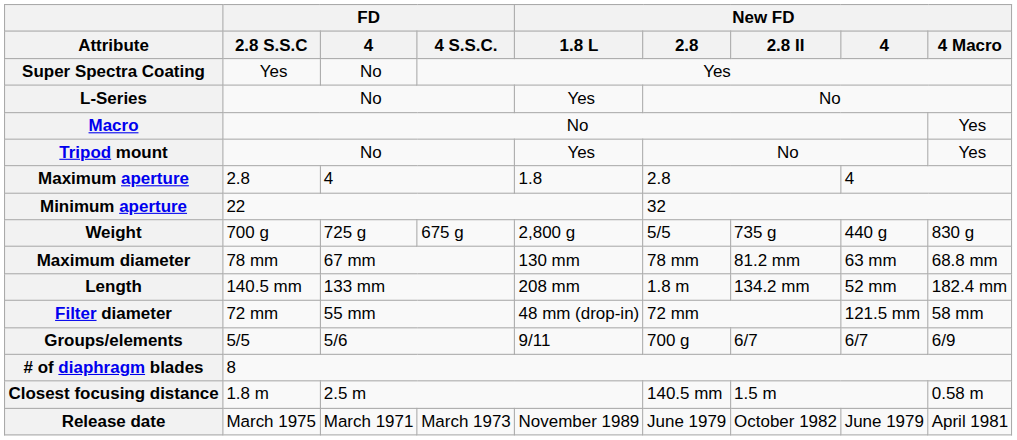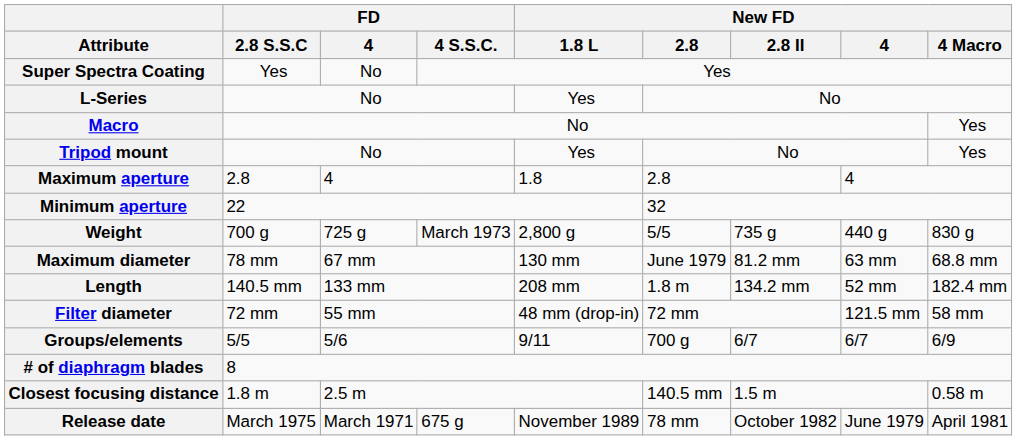 <table class = "wikitable">
 <tr>
 <th></th>
 <th colspan=3>FD</th>
 <th colspan=5>New FD</th>
 </tr>
 <tr bgcolor="#CCCCCC">
 <th>Attribute</th>
 <th>2.8 S.S.C</th>
 <th>4</th>
 <th>4 S.S.C.</th>
 <th>1.8 L</th>
 <th>2.8</th>
 <th>2.8 II</th>
 <th>4</th>
 <th>4 Macro</th>
 </tr>
 <tr>
 <th>Super Spectra Coating</th>
 <td align="center" colspan="1"> Yes</td>
 <td align="center" colspan="1"> No</td>
 <td align="center" colspan="6"> Yes</td>
 </tr>
 <tr>
 <th>L-Series</th>
 <td align="center" colspan="3"> No</td>
 <td align="center" colspan="1"> Yes</td>
 <td align="center" colspan="4"> No</td>
 </tr>
 <tr>
 <th><a href='#'>Macro</a></th>
 <td align="center" colspan="7"> No</td>
 <td align="center" colspan="1"> Yes</td>
 </tr>
 <tr>
 <th><a href='#'>Tripod</a> mount</th>
 <td align="center" colspan="3"> No</td>
 <td align="center" colspan="1"> Yes</td>
 <td align="center" colspan="3"> No</td>
 <td align="center" colspan="1"> Yes</td>
 </tr>
 <tr>
 <th>Maximum <a href='#'>aperture</a></th>
 <td>2.8</td>
 <td colspan="2">4</td>
 <td>1.8</td>
 <td colspan="2">2.8</td>
 <td colspan="2">4</td>
 </tr>
 <tr>
 <th>Minimum <a href='#'>aperture</a></th>
 <td colspan="4">22</td>
 <td colspan="4">32</td>
 </tr>
 <tr>
 <th>Weight</th>
 <td>700 g</td>
 <td>725 g</td>
-<td>675 g</td>
+<td>March 1973</td>
 <td>2,800 g</td>
 <td>5/5</td>
 <td>735 g</td>
 <td>440 g</td>
 <td>830 g</td>
 </tr>
 <tr>
 <th>Maximum diameter</th>
 <td>78 mm</td>
 <td colspan="2">67 mm</td>
 <td>130 mm</td>
-<td>78 mm</td>
+<td>June 1979</td>
 <td>81.2 mm</td>
 <td>63 mm</td>
 <td>68.8 mm</td>
 </tr>
 <tr>
 <th>Length</th>
 <td>140.5 mm</td>
 <td colspan="2">133 mm</td>
 <td>208 mm</td>
 <td>1.8 m</td>
 <td>134.2 mm</td>
 <td>52 mm</td>
 <td>182.4 mm</td>
 </tr>
 <tr>
 <th><a href='#'>Filter</a> diameter</th>
 <td>72 mm</td>
 <td colspan="2">55 mm</td>
 <td>48 mm (drop-in)</td>
 <td colspan="2">72 mm</td>
 <td>121.5 mm</td>
 <td>58 mm</td>
 </tr>
 <tr>
 <th>Groups/elements</th>
 <td>5/5</td>
 <td colspan="2">5/6</td>
 <td>9/11</td>
 <td>700 g</td>
 <td>6/7</td>
 <td>6/7</td>
 <td>6/9</td>
 </tr>
 <tr>
 <th># of <a href='#'>diaphragm</a> blades</th>
 <td colspan="8">8</td>
 </tr>
 <tr>
 <th>Closest focusing distance</th>
 <td>1.8 m</td>
 <td colspan="3">2.5 m</td>
 <td>140.5 mm</td>
 <td colspan="2">1.5 m</td>
 <td>0.58 m</td>
 </tr>
 <tr>
 <th>Release date</th>
 <td>March 1975</td>
 <td>March 1971</td>
-<td>March 1973</td>
+<td>675 g</td>
 <td>November 1989</td>
-<td>June 1979</td>
+<td>78 mm</td>
 <td>October 1982</td>
 <td>June 1979</td>
 <td>April 1981</td>
 </tr>
 </table>
